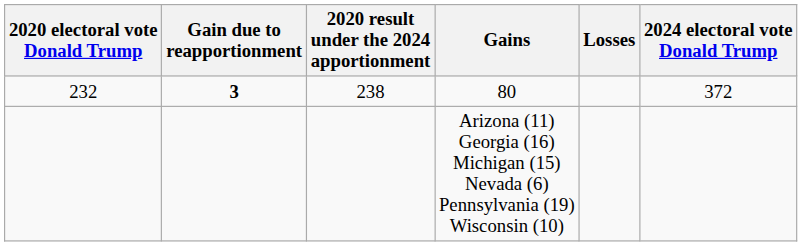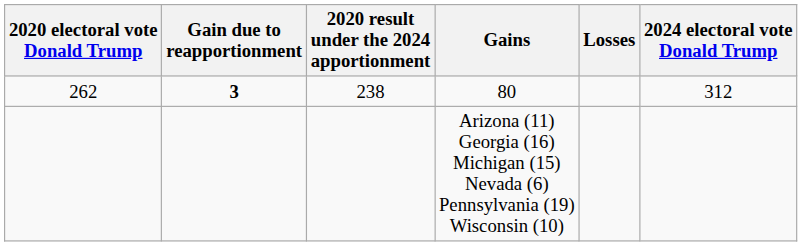 <table class="wikitable" style="text-align:center">
 <tr>
 <th>2020 electoral vote<br><a href='#'>Donald Trump</a></th>
 <th>Gain due to<br>reapportionment</th>
 <th>2020 result<br>under the 2024<br>apportionment</th>
 <th>Gains</th>
 <th>Losses</th>
 <th>2024 electoral vote<br><a href='#'>Donald Trump</a></th>
 </tr>
 <tr>
-<td>232</td>
+<td>262</td>
 <td><strong> 3</strong></td>
 <td>238</td>
 <td> 80</td>
 <td></td>
-<td>372</td>
+<td>312</td>
 </tr>
 <tr>
 <td></td>
 <td></td>
 <td></td>
 <td>Arizona (11)<br>Georgia (16)<br>Michigan (15)<br>Nevada (6)<br>Pennsylvania (19)<br>Wisconsin (10)</td>
 <td></td>
 </tr>
 </table>
